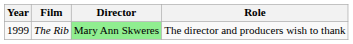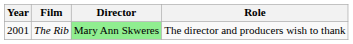 <table class="wikitable">
 <tr>
 <th>Year</th>
 <th>Film</th>
 <th>Director</th>
 <th>Role</th>
 </tr>
 <tr>
-<td>1999</td>
+<td>2001</td>
 <td><em>The Rib</em></td>
 <td style="background: lightgreen;">Mary Ann Skweres</td>
 <td>The director and producers wish to thank</td>
 </tr>
 </table>
